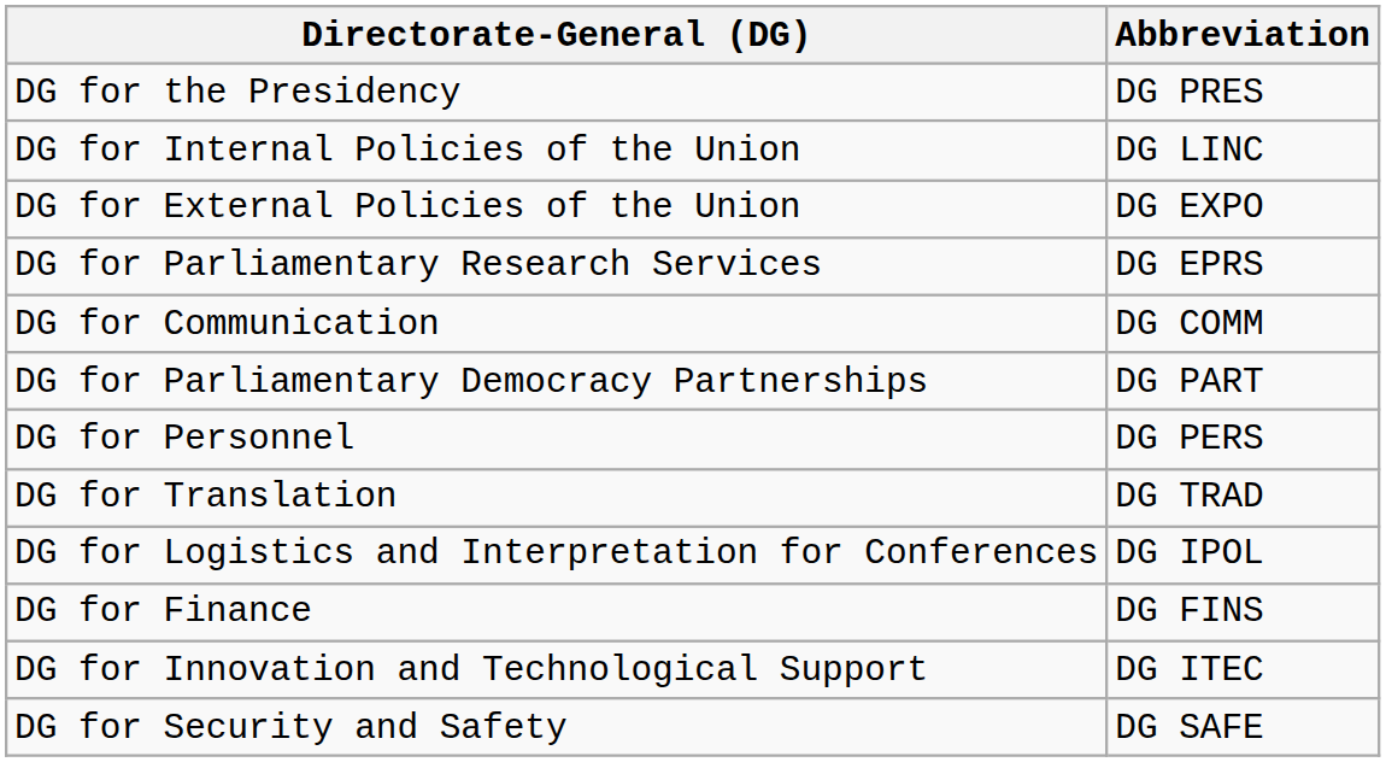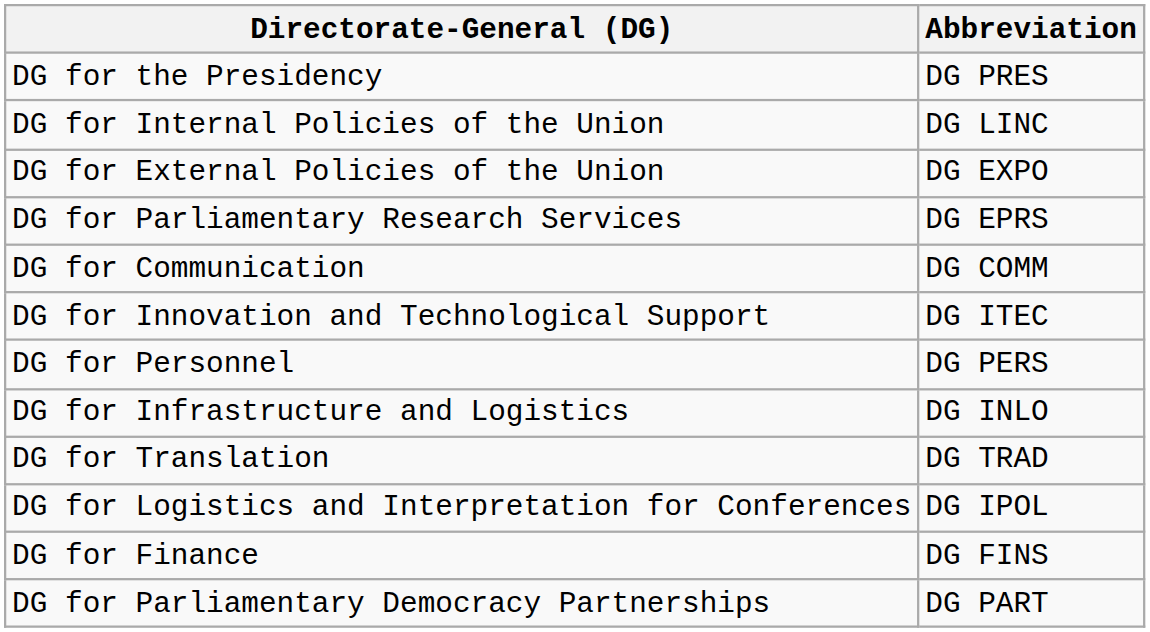 <table class="wikitable sortable">
 <tr>
 <th>Directorate-General (DG)</th>
 <th>Abbreviation</th>
 </tr>
 <tr>
 <td>DG for the Presidency</td>
 <td>DG PRES</td>
 </tr>
 <tr>
 <td>DG for Internal Policies of the Union</td>
 <td>DG LINC</td>
 </tr>
 <tr>
 <td>DG for External Policies of the Union</td>
 <td>DG EXPO</td>
 </tr>
 <tr>
 <td>DG for Parliamentary Research Services</td>
 <td>DG EPRS</td>
 </tr>
 <tr>
 <td>DG for Communication</td>
 <td>DG COMM</td>
 </tr>
 <tr>
-<td>DG for Parliamentary Democracy Partnerships</td>
-<td>DG PART</td>
+<td>DG for Innovation and Technological Support</td>
+<td>DG ITEC</td>
 </tr>
 <tr>
 <td>DG for Personnel</td>
 <td>DG PERS</td>
+</tr>
+<tr>
+<td>DG for Infrastructure and Logistics</td>
+<td>DG INLO</td>
 </tr>
 <tr>
 <td>DG for Translation</td>
 <td>DG TRAD</td>
 </tr>
 <tr>
 <td>DG for Logistics and Interpretation for Conferences</td>
 <td>DG IPOL</td>
 </tr>
 <tr>
 <td>DG for Finance</td>
 <td>DG FINS</td>
 </tr>
 <tr>
-<td>DG for Innovation and Technological Support</td>
-<td>DG ITEC</td>
-</tr>
-<tr>
-<td>DG for Security and Safety</td>
-<td>DG SAFE</td>
+<td>DG for Parliamentary Democracy Partnerships</td>
+<td>DG PART</td>
 </tr>
 </table>
